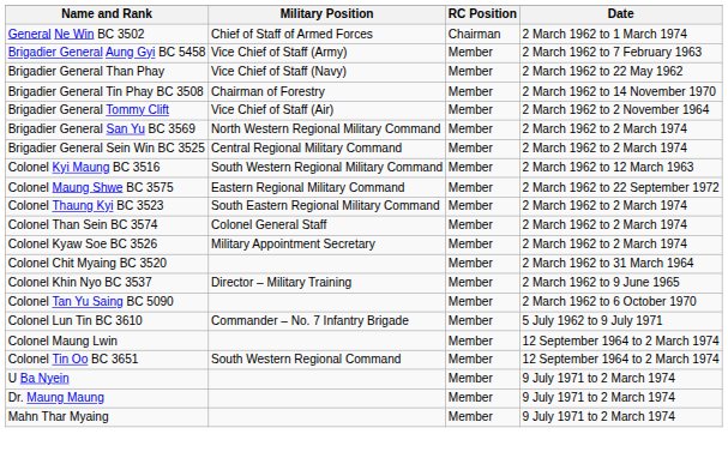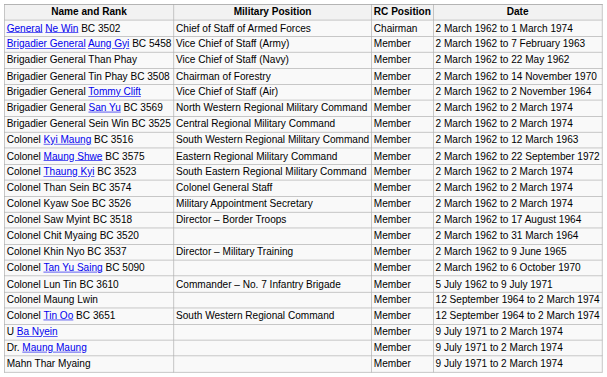 <table class="wikitable">
 <tr>
 </tr>
 <tr>
 <th cellpadding="3" style="text-align: center">Name and Rank</th>
 <th ! cellpadding="3" style="text-align: center">Military Position</th>
 <th ! cellpadding="3" style="text-align: center">RC Position</th>
 <th ! cellpadding="3" style="text-align: center">Date</th>
 </tr>
 <tr>
 <td><a href='#'>General</a> <a href='#'>Ne Win</a> BC 3502</td>
 <td>Chief of Staff of Armed Forces</td>
 <td>Chairman</td>
 <td>2 March 1962 to 1 March 1974</td>
 </tr>
 <tr>
 <td><a href='#'>Brigadier General</a> <a href='#'>Aung Gyi</a> BC 5458</td>
 <td>Vice Chief of Staff (Army)</td>
 <td>Member</td>
 <td>2 March 1962 to 7 February 1963</td>
 </tr>
 <tr>
 <td>Brigadier General Than Phay</td>
 <td>Vice Chief of Staff (Navy)</td>
 <td>Member</td>
 <td>2 March 1962 to 22 May 1962</td>
 </tr>
 <tr>
 <td>Brigadier General Tin Phay BC 3508</td>
 <td>Chairman of Forestry</td>
 <td>Member</td>
 <td>2 March 1962 to 14 November 1970</td>
 </tr>
 <tr>
 <td>Brigadier General <a href='#'>Tommy Clift</a></td>
 <td>Vice Chief of Staff (Air)</td>
 <td>Member</td>
 <td>2 March 1962 to 2 November 1964</td>
 </tr>
 <tr>
 <td>Brigadier General <a href='#'>San Yu</a> BC 3569</td>
 <td>North Western Regional Military Command</td>
 <td>Member</td>
 <td>2 March 1962 to 2 March 1974</td>
 </tr>
 <tr>
 <td>Brigadier General Sein Win BC 3525</td>
 <td>Central Regional Military Command</td>
 <td>Member</td>
 <td>2 March 1962 to 2 March 1974</td>
 </tr>
 <tr>
 <td>Colonel <a href='#'>Kyi Maung</a> BC 3516</td>
 <td>South Western Regional Military Command</td>
 <td>Member</td>
 <td>2 March 1962 to 12 March 1963</td>
 </tr>
 <tr>
 <td>Colonel <a href='#'>Maung Shwe</a> BC 3575</td>
 <td>Eastern Regional Military Command</td>
 <td>Member</td>
 <td>2 March 1962 to 22 September 1972</td>
 </tr>
 <tr>
 <td>Colonel <a href='#'>Thaung Kyi</a> BC 3523</td>
 <td>South Eastern Regional Military Command</td>
 <td>Member</td>
 <td>2 March 1962 to 2 March 1974</td>
 </tr>
 <tr>
 <td>Colonel Than Sein BC 3574</td>
 <td>Colonel General Staff</td>
 <td>Member</td>
 <td>2 March 1962 to 2 March 1974</td>
 </tr>
 <tr>
 <td>Colonel Kyaw Soe BC 3526</td>
 <td>Military Appointment Secretary</td>
 <td>Member</td>
 <td>2 March 1962 to 2 March 1974</td>
 </tr>
 <tr>
+<td>Colonel Saw Myint BC 3518</td>
+<td>Director – Border Troops</td>
+<td>Member</td>
+<td>2 March 1962 to 17 August 1964</td>
+</tr>
+<tr>
 <td>Colonel Chit Myaing BC 3520</td>
 <td></td>
 <td>Member</td>
 <td>2 March 1962 to 31 March 1964</td>
 </tr>
 <tr>
 <td>Colonel Khin Nyo BC 3537</td>
 <td>Director – Military Training</td>
 <td>Member</td>
 <td>2 March 1962 to 9 June 1965</td>
 </tr>
 <tr>
 <td>Colonel <a href='#'>Tan Yu Saing</a> BC 5090</td>
 <td></td>
 <td>Member</td>
 <td>2 March 1962 to 6 October 1970</td>
 </tr>
 <tr>
 <td>Colonel Lun Tin BC 3610</td>
 <td>Commander – No. 7 Infantry Brigade</td>
 <td>Member</td>
 <td>5 July 1962 to 9 July 1971</td>
 </tr>
 <tr>
 <td>Colonel Maung Lwin</td>
 <td></td>
 <td>Member</td>
 <td>12 September 1964 to 2 March 1974</td>
 </tr>
 <tr>
 <td>Colonel <a href='#'>Tin Oo</a> BC 3651</td>
 <td>South Western Regional Command</td>
 <td>Member</td>
 <td>12 September 1964 to 2 March 1974</td>
 </tr>
 <tr>
 <td>U <a href='#'>Ba Nyein</a></td>
 <td></td>
 <td>Member</td>
 <td>9 July 1971 to 2 March 1974</td>
 </tr>
 <tr>
 <td>Dr. <a href='#'>Maung Maung</a></td>
 <td></td>
 <td>Member</td>
 <td>9 July 1971 to 2 March 1974</td>
 </tr>
 <tr>
 <td>Mahn Thar Myaing</td>
 <td></td>
 <td>Member</td>
 <td>9 July 1971 to 2 March 1974</td>
 </tr>
 </table>
